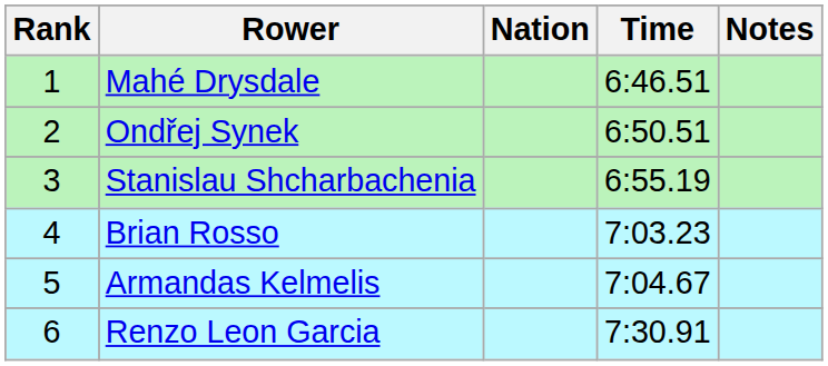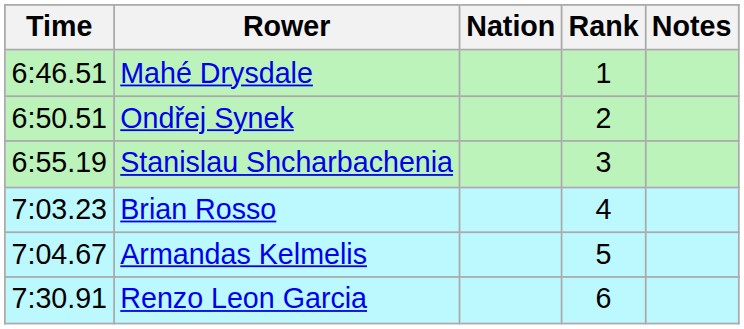 <table class="wikitable sortable" style="text-align:center">
 <tr>
-<th>Rank</th>
+<th>Time</th>
 <th>Rower</th>
 <th>Nation</th>
-<th>Time</th>
+<th>Rank</th>
 <th>Notes</th>
 </tr>
 <tr bgcolor=bbf3bb>
-<td>1</td>
+<td>6:46.51</td>
 <td align=left><a href='#'>Mahé Drysdale</a></td>
 <td align=left></td>
-<td>6:46.51</td>
+<td>1</td>
 <td></td>
 </tr>
 <tr bgcolor=bbf3bb>
-<td>2</td>
+<td>6:50.51</td>
 <td align=left><a href='#'>Ondřej Synek</a></td>
 <td align=left></td>
-<td>6:50.51</td>
+<td>2</td>
 <td></td>
 </tr>
 <tr bgcolor=bbf3bb>
-<td>3</td>
+<td>6:55.19</td>
 <td align=left><a href='#'>Stanislau Shcharbachenia</a></td>
 <td align=left></td>
-<td>6:55.19</td>
+<td>3</td>
 <td></td>
 </tr>
 <tr bgcolor=bbf9ff>
-<td>4</td>
+<td>7:03.23</td>
 <td align=left><a href='#'>Brian Rosso</a></td>
 <td align=left></td>
-<td>7:03.23</td>
+<td>4</td>
 <td></td>
 </tr>
 <tr bgcolor=bbf9ff>
-<td>5</td>
+<td>7:04.67</td>
 <td align=left><a href='#'>Armandas Kelmelis</a></td>
 <td align=left></td>
-<td>7:04.67</td>
+<td>5</td>
 <td></td>
 </tr>
 <tr bgcolor=bbf9ff>
-<td>6</td>
+<td>7:30.91</td>
 <td align=left><a href='#'>Renzo Leon Garcia</a></td>
 <td align=left></td>
-<td>7:30.91</td>
+<td>6</td>
 <td></td>
 </tr>
 </table>
